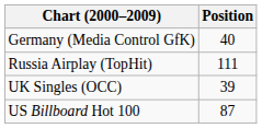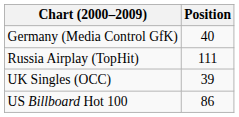 <table class="wikitable sortable">
 <tr>
 <th>Chart (2000–2009)</th>
 <th>Position</th>
 </tr>
 <tr>
 <td>Germany (Media Control GfK)</td>
 <td style="text-align:center;">40</td>
 </tr>
 <tr>
 <td>Russia Airplay (TopHit)</td>
 <td style="text-align:center;">111</td>
 </tr>
 <tr>
 <td>UK Singles (OCC)</td>
 <td style="text-align:center;">39</td>
 </tr>
 <tr>
 <td>US <em>Billboard</em> Hot 100</td>
-<td style="text-align:center;">87</td>
+<td style="text-align:center;">86</td>
 </tr>
 </table>
